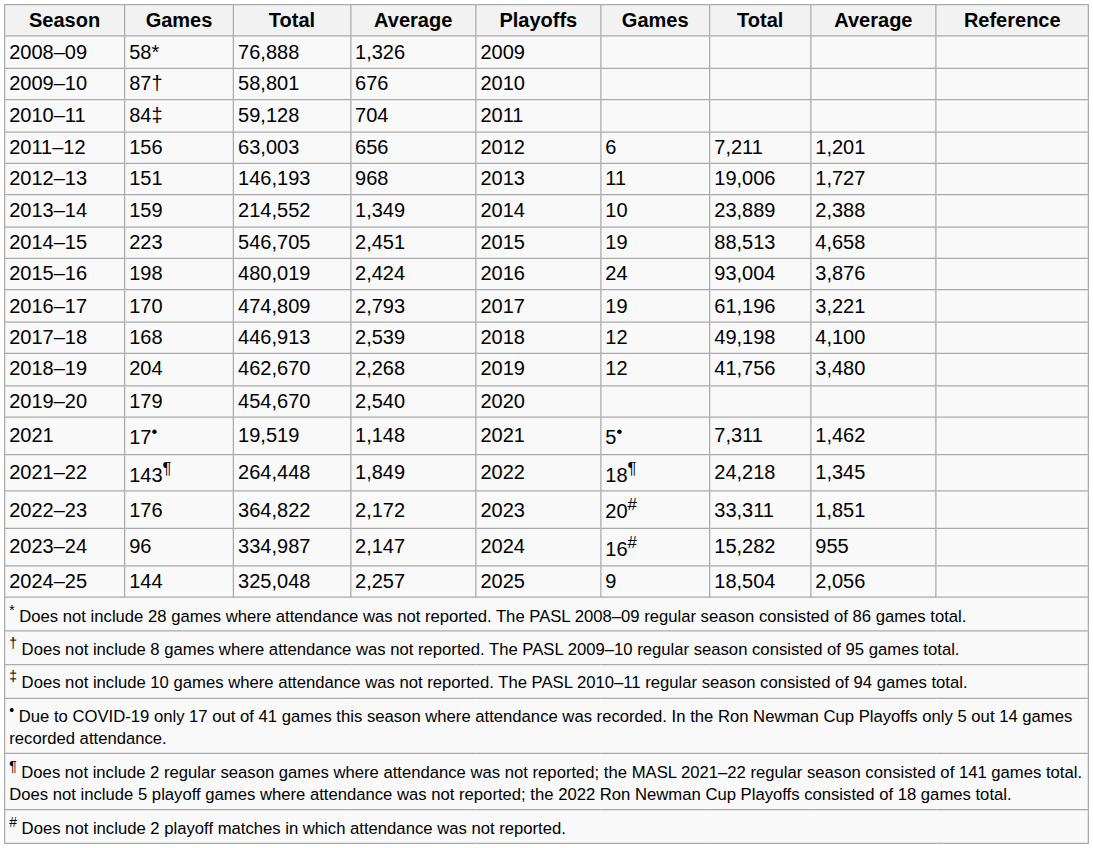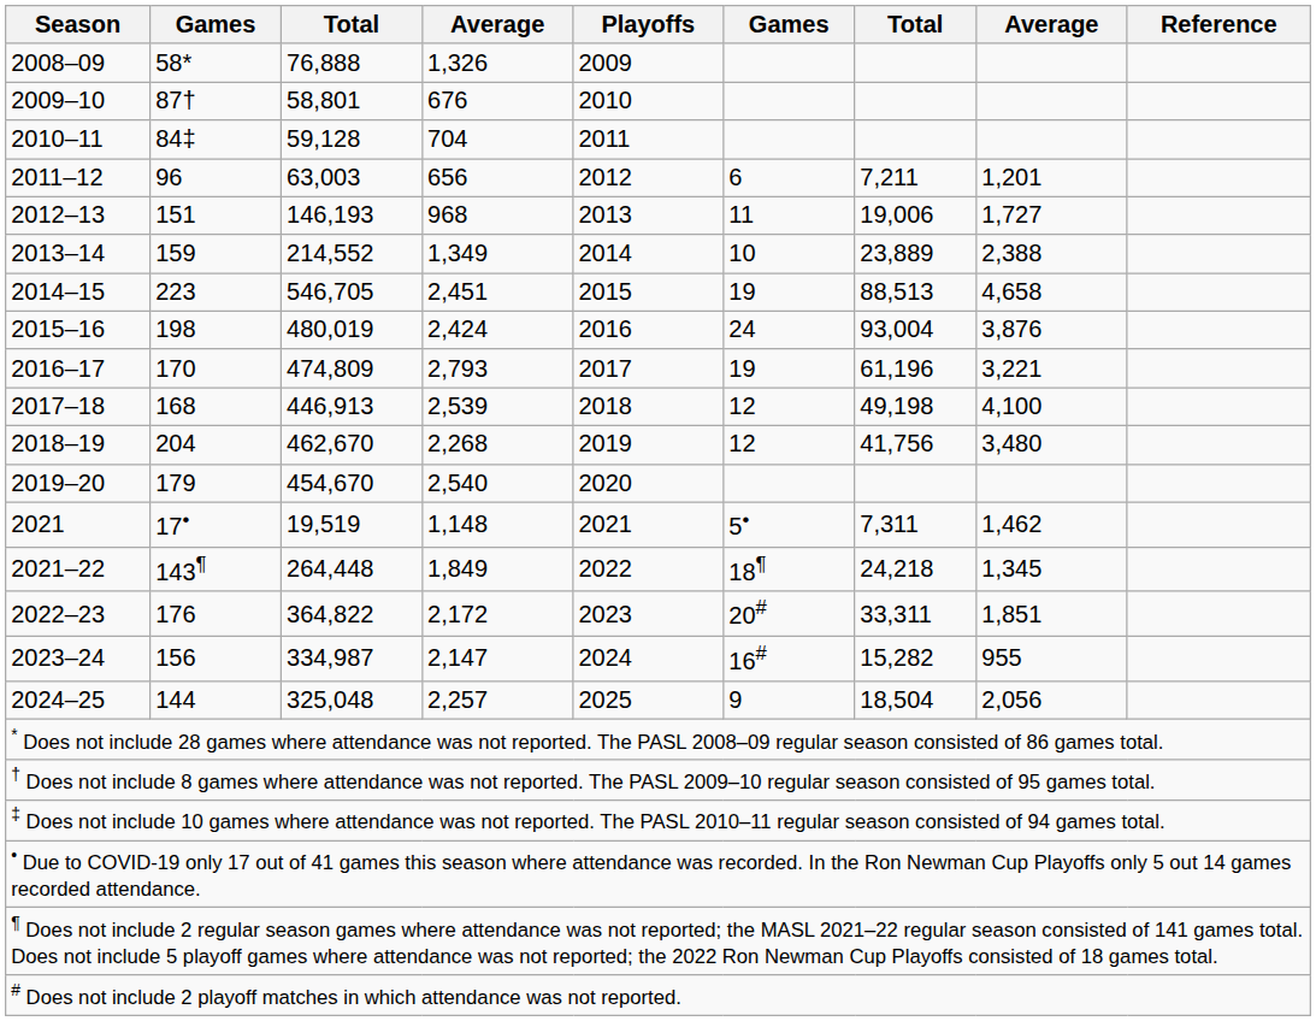 <table class="wikitable sortable">
 <tr>
 <th scope="col">Season</th>
 <th scope="col">Games</th>
 <th scope="col">Total</th>
 <th scope="col">Average</th>
 <th scope="col">Playoffs</th>
 <th scope="col">Games</th>
 <th scope="col">Total</th>
 <th scope="col">Average</th>
 <th scope="col">Reference</th>
 </tr>
 <tr>
 <td scope="row">2008–09</td>
 <td>58*</td>
 <td>76,888</td>
 <td>1,326</td>
 <td>2009</td>
 <td></td>
 <td></td>
 <td></td>
 <td></td>
 </tr>
 <tr>
 <td scope="row">2009–10</td>
 <td>87†</td>
 <td>58,801</td>
 <td>676</td>
 <td>2010</td>
 <td></td>
 <td></td>
 <td></td>
 <td></td>
 </tr>
 <tr>
 <td scope="row">2010–11</td>
 <td>84‡</td>
 <td>59,128</td>
 <td>704</td>
 <td>2011</td>
 <td></td>
 <td></td>
 <td></td>
 <td></td>
 </tr>
 <tr>
 <td scope="row">2011–12</td>
-<td>156</td>
+<td>96</td>
 <td>63,003</td>
 <td>656</td>
 <td>2012</td>
 <td>6</td>
 <td>7,211</td>
 <td>1,201</td>
 <td></td>
 </tr>
 <tr>
 <td scope="row">2012–13</td>
 <td>151</td>
 <td>146,193</td>
 <td>968</td>
 <td>2013</td>
 <td>11</td>
 <td>19,006</td>
 <td>1,727</td>
 <td></td>
 </tr>
 <tr>
 <td scope="row">2013–14</td>
 <td>159</td>
 <td>214,552</td>
 <td>1,349</td>
 <td>2014</td>
 <td>10</td>
 <td>23,889</td>
 <td>2,388</td>
 <td></td>
 </tr>
 <tr>
 <td scope="row">2014–15</td>
 <td>223</td>
 <td>546,705</td>
 <td>2,451</td>
 <td>2015</td>
 <td>19</td>
 <td>88,513</td>
 <td>4,658</td>
 <td></td>
 </tr>
 <tr>
 <td scope="row">2015–16</td>
 <td>198</td>
 <td>480,019</td>
 <td>2,424</td>
 <td>2016</td>
 <td>24</td>
 <td>93,004</td>
 <td>3,876</td>
 <td></td>
 </tr>
 <tr>
 <td scope="row">2016–17</td>
 <td>170</td>
 <td>474,809</td>
 <td>2,793</td>
 <td>2017</td>
 <td>19</td>
 <td>61,196</td>
 <td>3,221</td>
 <td></td>
 </tr>
 <tr>
 <td scope="row">2017–18</td>
 <td>168</td>
 <td>446,913</td>
 <td>2,539</td>
 <td>2018</td>
 <td>12</td>
 <td>49,198</td>
 <td>4,100</td>
 <td></td>
 </tr>
 <tr>
 <td scope="row">2018–19</td>
 <td>204</td>
 <td>462,670</td>
 <td>2,268</td>
 <td>2019</td>
 <td>12</td>
 <td>41,756</td>
 <td>3,480</td>
 <td></td>
 </tr>
 <tr>
 <td scope="row">2019–20</td>
 <td>179</td>
 <td>454,670</td>
 <td>2,540</td>
 <td>2020</td>
 <td></td>
 <td></td>
 <td></td>
 <td></td>
 </tr>
 <tr>
 <td scope="row">2021</td>
 <td>17<sup>•</sup></td>
 <td>19,519</td>
 <td>1,148</td>
 <td>2021</td>
 <td>5<sup>•</sup></td>
 <td>7,311</td>
 <td>1,462</td>
 <td></td>
 </tr>
 <tr>
 <td scope="row">2021–22</td>
 <td>143<sup>¶</sup></td>
 <td>264,448</td>
 <td>1,849</td>
 <td>2022</td>
 <td>18<sup>¶</sup></td>
 <td>24,218</td>
 <td>1,345</td>
 <td></td>
 </tr>
 <tr>
 <td scope="row">2022–23</td>
 <td>176</td>
 <td>364,822</td>
 <td>2,172</td>
 <td>2023</td>
 <td>20<sup>#</sup></td>
 <td>33,311</td>
 <td>1,851</td>
 <td></td>
 </tr>
 <tr>
 <td scope="row">2023–24</td>
-<td>96</td>
+<td>156</td>
 <td>334,987</td>
 <td>2,147</td>
 <td>2024</td>
 <td>16<sup>#</sup></td>
 <td>15,282</td>
 <td>955</td>
 <td></td>
 </tr>
 <tr>
 <td scope="row">2024–25</td>
 <td>144</td>
 <td>325,048</td>
 <td>2,257</td>
 <td>2025</td>
 <td>9</td>
 <td>18,504</td>
 <td>2,056</td>
 <td></td>
 </tr>
 <tr>
 <td colspan=9><small><sup>*</sup> Does not include 28 games where attendance was not reported. The PASL 2008–09 regular season consisted of 86 games total.</small><br></td>
 </tr>
 <tr>
 <td colspan=9><small><sup>†</sup> Does not include 8 games where attendance was not reported. The PASL 2009–10 regular season consisted of 95 games total.</small><br></td>
 </tr>
 <tr>
 <td colspan=9><small><sup>‡</sup> Does not include 10 games where attendance was not reported. The PASL 2010–11 regular season consisted of 94 games total.</small><br></td>
 </tr>
 <tr>
 <td colspan=9><small><sup>•</sup> Due to COVID-19 only 17 out of 41 games this season where attendance was recorded. In the Ron Newman Cup Playoffs only 5 out 14 games recorded attendance.</small><br></td>
 </tr>
 <tr>
 <td colspan=9><small><sup>¶</sup> Does not include 2 regular season games where attendance was not reported; the MASL 2021–22 regular season consisted of 141 games total. Does not include 5 playoff games where attendance was not reported; the 2022 Ron Newman Cup Playoffs consisted of 18 games total.</small><br></td>
 </tr>
 <tr>
 <td colspan=9><small><sup>#</sup> Does not include 2 playoff matches in which attendance was not reported.</small></td>
 </tr>
 </table>
